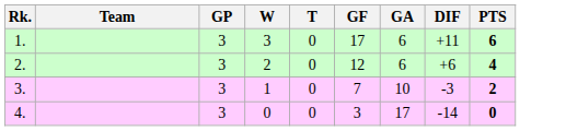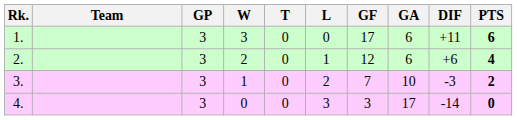 <table class="wikitable" style="text-align:center;">
 <tr>
 <th width=20>Rk.</th>
 <th width=165>Team</th>
 <th width=40>GP</th>
 <th width=40>W</th>
 <th width=40>T</th>
+<th width=40>L</th>
 <th width=40>GF</th>
 <th width=40>GA</th>
 <th width=40>DIF</th>
 <th width=40>PTS</th>
 </tr>
 <tr style="background:#ccffcc;">
 <td>1.</td>
 <td style="text-align:left;"></td>
 <td>3</td>
 <td>3</td>
+<td>0</td>
 <td>0</td>
 <td>17</td>
 <td>6</td>
 <td>+11</td>
 <td><strong>6</strong></td>
 </tr>
 <tr style="background:#ccffcc;">
 <td>2.</td>
 <td style="text-align:left;"></td>
 <td>3</td>
 <td>2</td>
 <td>0</td>
+<td>1</td>
 <td>12</td>
 <td>6</td>
 <td>+6</td>
 <td><strong>4</strong></td>
 </tr>
 <tr style="background:#ffccff;">
 <td>3.</td>
 <td style="text-align:left;"></td>
 <td>3</td>
 <td>1</td>
 <td>0</td>
+<td>2</td>
 <td>7</td>
 <td>10</td>
 <td>-3</td>
 <td><strong>2</strong></td>
 </tr>
 <tr style="background:#ffccff;">
 <td>4.</td>
 <td style="text-align:left;"></td>
 <td>3</td>
 <td>0</td>
 <td>0</td>
 <td>3</td>
+<td>3</td>
 <td>17</td>
 <td>-14</td>
 <td><strong>0</strong></td>
 </tr>
 </table>
